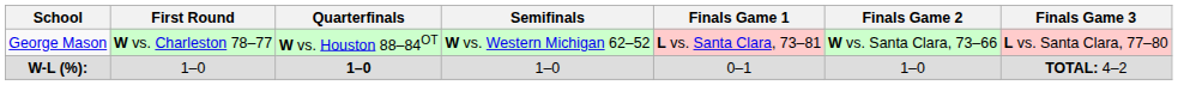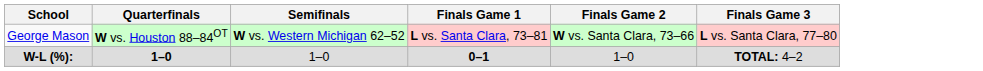 <table class="sortable wikitable" style="white-space:nowrap; font-size:90%;">
 <tr>
 <th>School</th>
-<th>First Round</th>
 <th>Quarterfinals</th>
 <th>Semifinals</th>
 <th>Finals Game 1</th>
 <th>Finals Game 2</th>
 <th>Finals Game 3</th>
 </tr>
 <tr>
 <td><a href='#'>George Mason</a></td>
-<td style="background:#cfc;"><strong>W</strong> vs. <a href='#'>Charleston</a> 78–77</td>
 <td style="background:#cfc;"><strong>W</strong> vs. <a href='#'>Houston</a> 88–84<sup>OT</sup></td>
 <td style="background:#cfc;"><strong>W</strong> vs. <a href='#'>Western Michigan</a> 62–52</td>
 <td style="background:#fcc;"><strong>L</strong> vs. <a href='#'>Santa Clara</a>, 73–81</td>
 <td style="background:#cfc;"><strong>W</strong> vs. Santa Clara, 73–66</td>
 <td style="background:#fcc;"><strong>L</strong> vs. Santa Clara, 77–80</td>
 </tr>
 <tr class="sortbottom"  style="text-align:center; background:#ddd;">
 <td><strong>W-L (%):</strong></td>
-<td>1–0 </td>
 <td><strong>1–0 </strong></td>
 <td>1–0 </td>
-<td>0–1 </td>
+<td><strong>0–1 </strong></td>
 <td>1–0 </td>
 <td><strong>TOTAL:</strong> 4–2 </td>
 </tr>
 </table>
